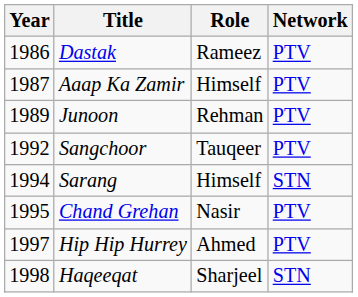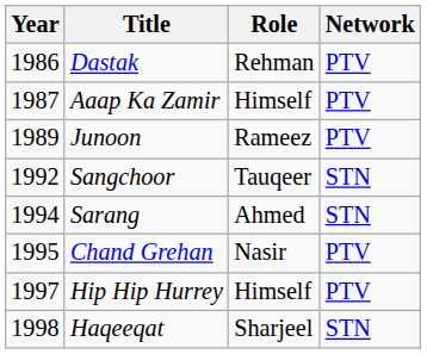 <table class="wikitable sortable plainrowheaders">
 <tr style="text-align:center;">
 <th scope="col">Year</th>
 <th scope="col">Title</th>
 <th scope="col">Role</th>
 <th scope="col">Network</th>
 </tr>
 <tr>
 <td>1986</td>
 <td><em><a href='#'>Dastak</a></em></td>
-<td>Rameez</td>
+<td>Rehman</td>
 <td><a href='#'>PTV</a></td>
 </tr>
 <tr>
 <td>1987</td>
 <td><em>Aaap Ka Zamir</em></td>
 <td>Himself</td>
 <td><a href='#'>PTV</a></td>
 </tr>
 <tr>
 <td>1989</td>
 <td><em>Junoon</em></td>
-<td>Rehman</td>
+<td>Rameez</td>
 <td><a href='#'>PTV</a></td>
 </tr>
 <tr>
 <td>1992</td>
 <td><em>Sangchoor</em></td>
 <td>Tauqeer</td>
-<td><a href='#'>PTV</a></td>
+<td><a href='#'>STN</a></td>
 </tr>
 <tr>
 <td>1994</td>
 <td><em>Sarang</em></td>
-<td>Himself</td>
+<td>Ahmed</td>
 <td><a href='#'>STN</a></td>
 </tr>
 <tr>
 <td>1995</td>
 <td><em><a href='#'>Chand Grehan</a></em></td>
 <td>Nasir</td>
 <td><a href='#'>PTV</a></td>
 </tr>
 <tr>
 <td>1997</td>
 <td><em>Hip Hip Hurrey</em></td>
-<td>Ahmed</td>
+<td>Himself</td>
 <td><a href='#'>PTV</a></td>
 </tr>
 <tr>
 <td>1998</td>
 <td><em>Haqeeqat</em></td>
 <td>Sharjeel</td>
 <td><a href='#'>STN</a></td>
 </tr>
 </table>
